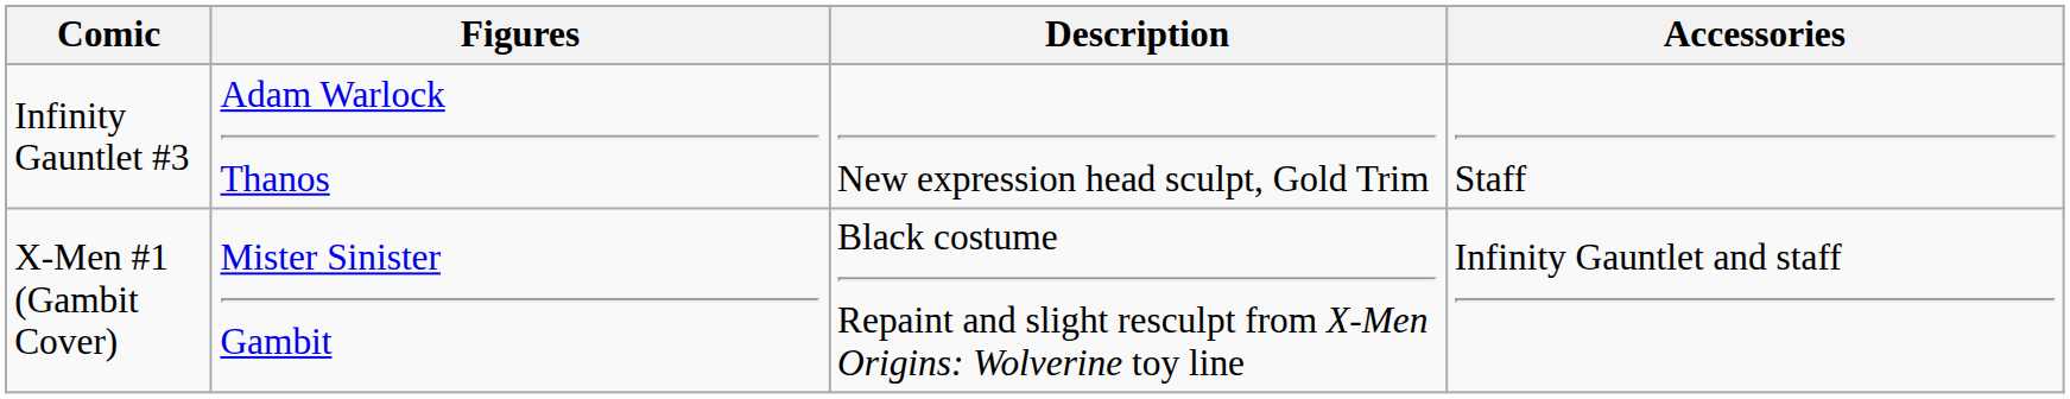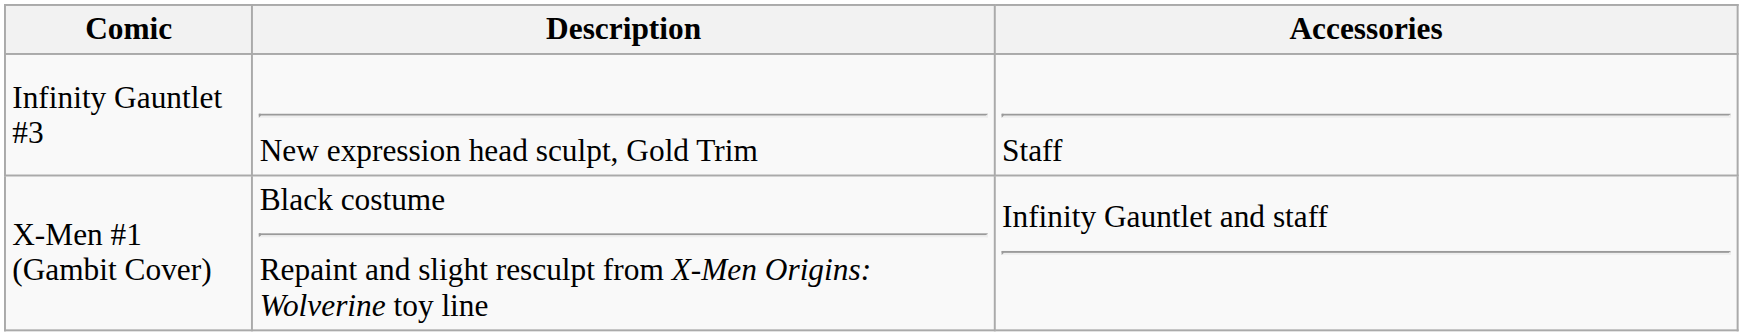 <table class="wikitable" width="70%">
 <tr>
 <th width=10%>Comic</th>
-<th width=30%>Figures</th>
 <th width=30%>Description</th>
 <th width=30%>Accessories</th>
 </tr>
 <tr>
 <td>Infinity Gauntlet #3</td>
-<td><a href='#'>Adam Warlock</a><hr><a href='#'>Thanos</a></td>
 <td> <hr>New expression head sculpt, Gold Trim</td>
 <td> <hr>Staff</td>
 </tr>
 <tr>
 <td>X-Men #1 <br> (Gambit Cover)</td>
-<td><a href='#'>Mister Sinister</a><hr><a href='#'>Gambit</a></td>
 <td>Black costume<hr>Repaint and slight resculpt from <em>X-Men Origins: Wolverine</em> toy line</td>
 <td>Infinity Gauntlet and staff<hr> </td>
 </tr>
 </table>
